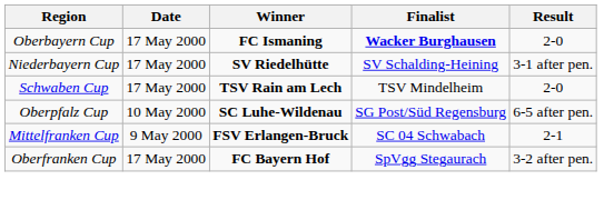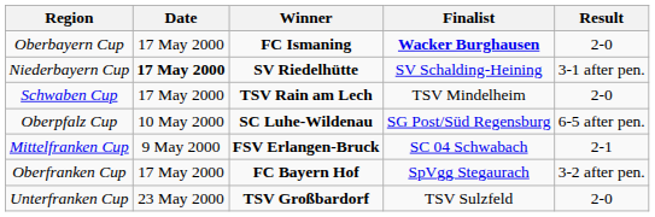 <table class="wikitable">
 <tr>
 <th>Region</th>
 <th>Date</th>
 <th>Winner</th>
 <th>Finalist</th>
 <th>Result</th>
 </tr>
 <tr align="center">
 <td><em>Oberbayern Cup</em></td>
 <td>17 May 2000</td>
 <td><strong>FC Ismaning</strong></td>
 <td><strong><a href='#'>Wacker Burghausen</a></strong></td>
 <td>2-0</td>
 </tr>
 <tr align="center">
 <td><em>Niederbayern Cup</em></td>
-<td>17 May 2000</td>
+<td><strong>17 May 2000</strong></td>
 <td><strong>SV Riedelhütte</strong></td>
 <td><a href='#'>SV Schalding-Heining</a></td>
 <td>3-1 after pen.</td>
 </tr>
 <tr align="center">
 <td><em><a href='#'>Schwaben Cup</a></em></td>
 <td>17 May 2000</td>
 <td><strong>TSV Rain am Lech</strong></td>
 <td>TSV Mindelheim</td>
 <td>2-0</td>
 </tr>
 <tr align="center">
 <td><em>Oberpfalz Cup</em></td>
 <td>10 May 2000</td>
 <td><strong>SC Luhe-Wildenau</strong></td>
 <td><a href='#'>SG Post/Süd Regensburg</a></td>
 <td>6-5 after pen.</td>
 </tr>
 <tr align="center">
 <td><em><a href='#'>Mittelfranken Cup</a></em></td>
 <td>9 May 2000</td>
 <td><strong>FSV Erlangen-Bruck</strong></td>
 <td><a href='#'>SC 04 Schwabach</a></td>
 <td>2-1</td>
 </tr>
 <tr align="center">
 <td><em>Oberfranken Cup</em></td>
 <td>17 May 2000</td>
 <td><strong>FC Bayern Hof</strong></td>
 <td><a href='#'>SpVgg Stegaurach</a></td>
 <td>3-2 after pen.</td>
 </tr>
+<tr align="center">
+<td><em>Unterfranken Cup</em></td>
+<td>23 May 2000</td>
+<td><strong>TSV Großbardorf</strong></td>
+<td>TSV Sulzfeld</td>
+<td>2-0</td>
+</tr>
 </table>
